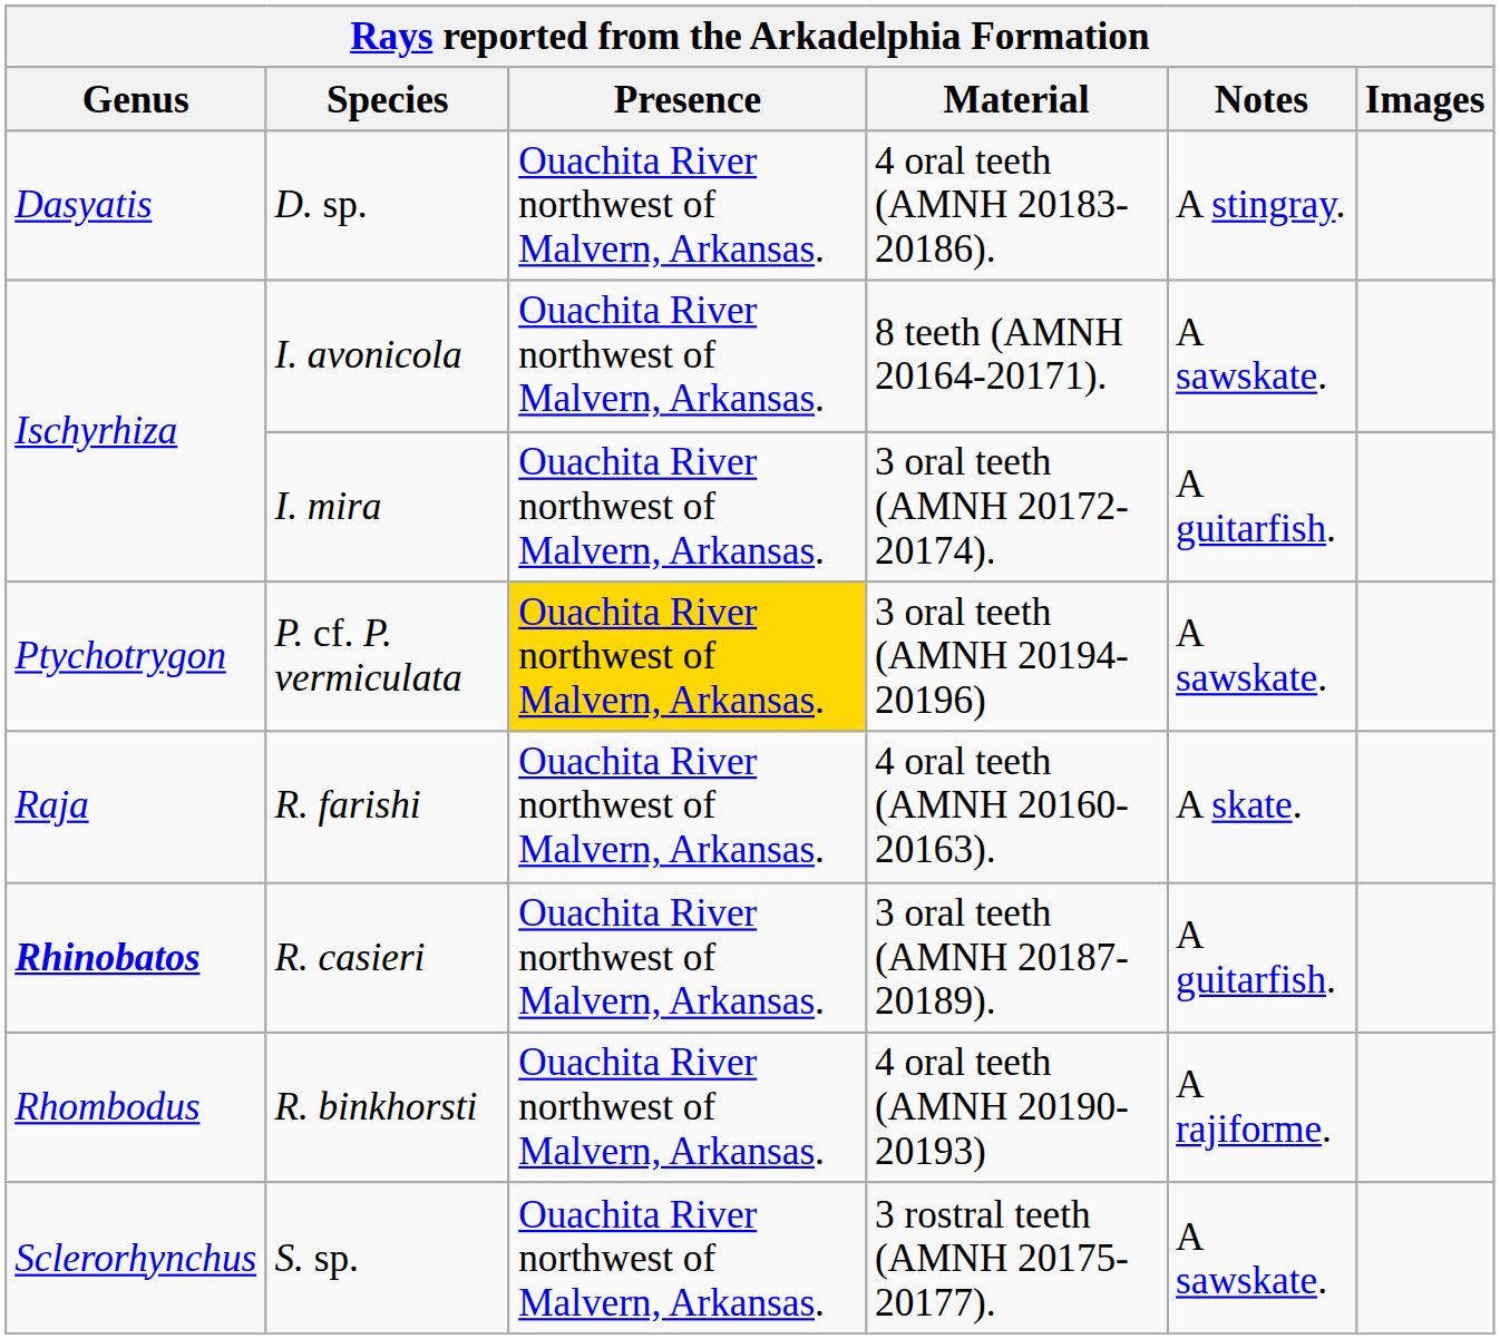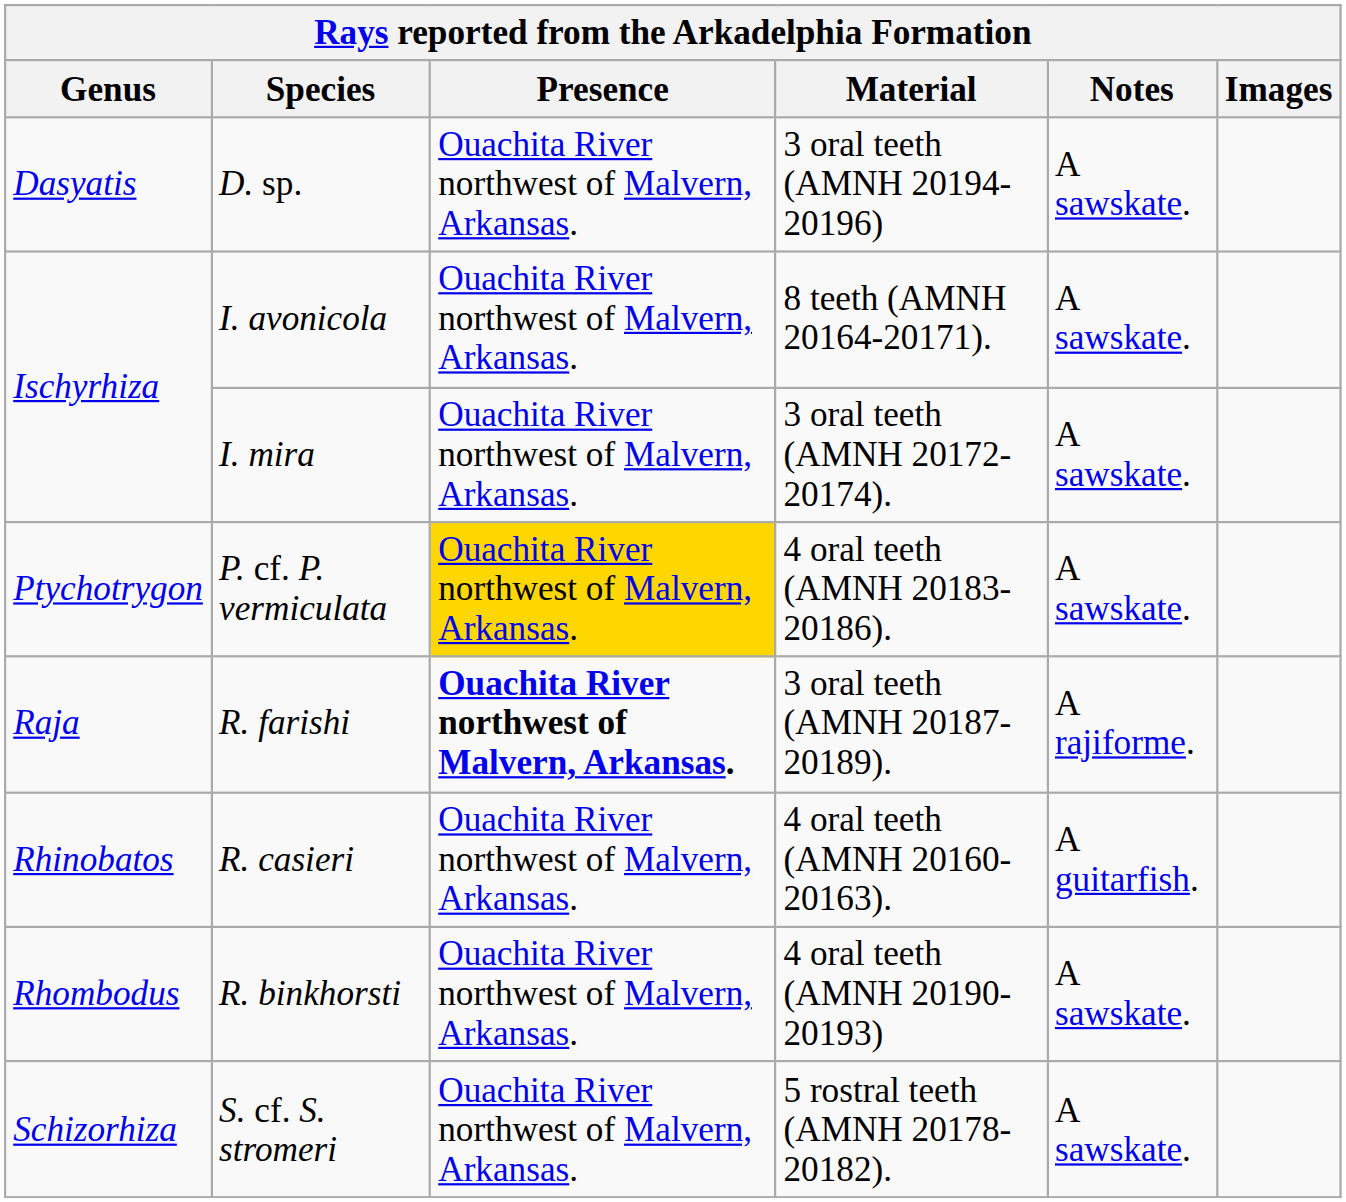 <table class="wikitable" align="center">
 <tr>
 <th colspan="6" align="center"><strong><a href='#'>Rays</a> reported from the Arkadelphia Formation</strong></th>
 </tr>
 <tr>
 <th>Genus</th>
 <th>Species</th>
 <th>Presence</th>
 <th><strong>Material</strong></th>
 <th>Notes</th>
 <th>Images</th>
 </tr>
 <tr>
 <td><em><a href='#'>Dasyatis</a></em></td>
 <td><em>D.</em> sp.</td>
 <td><a href='#'>Ouachita River</a> northwest of <a href='#'>Malvern, Arkansas</a>.</td>
-<td>4 oral teeth (AMNH 20183-20186).</td>
-<td>A <a href='#'>stingray</a>.</td>
+<td>3 oral teeth (AMNH 20194-20196) </td>
+<td>A <a href='#'>sawskate</a>.</td>
 <td></td>
 </tr>
 <tr>
 <td rowspan="2"><em><a href='#'>Ischyrhiza</a></em></td>
 <td><em>I. avonicola</em></td>
 <td><a href='#'>Ouachita River</a> northwest of <a href='#'>Malvern, Arkansas</a>.</td>
 <td>8 teeth (AMNH 20164-20171).</td>
 <td>A <a href='#'>sawskate</a>.</td>
 <td></td>
 </tr>
 <tr>
 <td><em>I. mira</em></td>
 <td><a href='#'>Ouachita River</a> northwest of <a href='#'>Malvern, Arkansas</a>.</td>
 <td>3 oral teeth (AMNH 20172-20174).</td>
-<td>A <a href='#'>guitarfish</a>.</td>
+<td>A <a href='#'>sawskate</a>.</td>
 <td></td>
 </tr>
 <tr>
 <td><em><a href='#'>Ptychotrygon</a></em></td>
 <td><em>P.</em> cf. <em>P. vermiculata</em></td>
 <td style="background: gold;"><a href='#'>Ouachita River</a> northwest of <a href='#'>Malvern, Arkansas</a>.</td>
-<td>3 oral teeth (AMNH 20194-20196) </td>
+<td>4 oral teeth (AMNH 20183-20186).</td>
 <td>A <a href='#'>sawskate</a>.</td>
 <td></td>
 </tr>
 <tr>
 <td><em><a href='#'>Raja</a></em></td>
 <td><em>R. farishi</em></td>
-<td><a href='#'>Ouachita River</a> northwest of <a href='#'>Malvern, Arkansas</a>.</td>
-<td>4 oral teeth (AMNH 20160-20163).</td>
-<td>A <a href='#'>skate</a>.</td>
+<td><strong><a href='#'>Ouachita River</a> northwest of <a href='#'>Malvern, Arkansas</a>.</strong></td>
+<td>3 oral teeth (AMNH 20187-20189).</td>
+<td>A <a href='#'>rajiforme</a>.</td>
 <td></td>
 </tr>
 <tr>
-<td><strong><em><a href='#'>Rhinobatos</a></em></strong></td>
+<td><em><a href='#'>Rhinobatos</a></em></td>
 <td><em>R. casieri</em></td>
 <td><a href='#'>Ouachita River</a> northwest of <a href='#'>Malvern, Arkansas</a>.</td>
-<td>3 oral teeth (AMNH 20187-20189).</td>
+<td>4 oral teeth (AMNH 20160-20163).</td>
 <td>A <a href='#'>guitarfish</a>.</td>
 <td></td>
 </tr>
 <tr>
 <td><em><a href='#'>Rhombodus</a></em></td>
 <td><em>R. binkhorsti</em></td>
 <td><a href='#'>Ouachita River</a> northwest of <a href='#'>Malvern, Arkansas</a>.</td>
 <td>4 oral teeth (AMNH 20190-20193) </td>
-<td>A <a href='#'>rajiforme</a>.</td>
+<td>A <a href='#'>sawskate</a>.</td>
 <td></td>
 </tr>
 <tr>
-<td><em><a href='#'>Sclerorhynchus</a></em></td>
-<td><em>S.</em> sp.</td>
+<td><em><a href='#'>Schizorhiza</a></em></td>
+<td><em>S.</em> cf. <em>S. stromeri</em></td>
 <td><a href='#'>Ouachita River</a> northwest of <a href='#'>Malvern, Arkansas</a>.</td>
-<td>3 rostral teeth (AMNH 20175-20177).</td>
+<td>5 rostral teeth (AMNH 20178-20182).</td>
 <td>A <a href='#'>sawskate</a>.</td>
 <td></td>
 </tr>
 <tr>
 </tr>
 </table>
